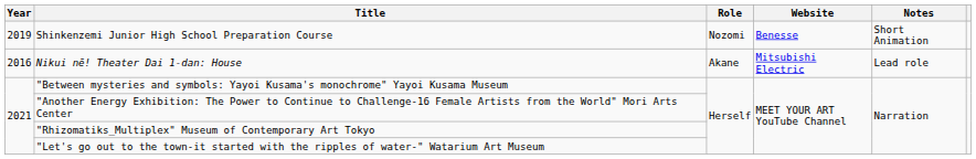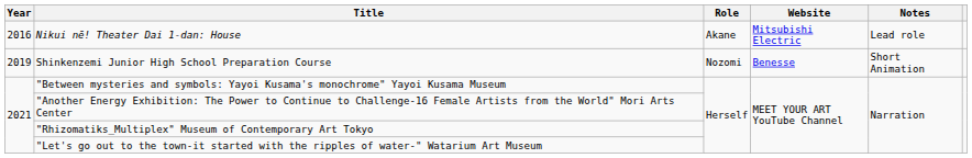 <table class="wikitable">
 <tr>
 <th>Year</th>
 <th>Title</th>
 <th>Role</th>
 <th>Website</th>
 <th>Notes</th>
 <th></th>
 </tr>
 <tr>
+<td>2016</td>
+<td><em>Nikui nē! Theater Dai 1-dan: House</em></td>
+<td>Akane</td>
+<td><a href='#'>Mitsubishi Electric</a></td>
+<td>Lead role</td>
+<td></td>
+</tr>
+<tr>
 <td>2019</td>
 <td>Shinkenzemi Junior High School Preparation Course</td>
 <td>Nozomi</td>
 <td><a href='#'>Benesse</a></td>
 <td>Short Animation</td>
-<td></td>
-</tr>
-<tr>
-<td>2016</td>
-<td><em>Nikui nē! Theater Dai 1-dan: House</em></td>
-<td>Akane</td>
-<td><a href='#'>Mitsubishi Electric</a></td>
-<td>Lead role</td>
 <td></td>
 </tr>
 <tr>
 <td rowspan="4">2021</td>
 <td>"Between mysteries and symbols: Yayoi Kusama's monochrome" Yayoi Kusama Museum</td>
 <td rowspan="4">Herself</td>
 <td rowspan="4">MEET YOUR ART<br>YouTube Channel</td>
 <td rowspan="4">Narration</td>
 <td rowspan="4"></td>
 </tr>
 <tr>
 <td>"Another Energy Exhibition: The Power to Continue to Challenge-16 Female Artists from the World" Mori Arts Center</td>
 </tr>
 <tr>
 <td>"Rhizomatiks_Multiplex" Museum of Contemporary Art Tokyo</td>
 </tr>
 <tr>
 <td>"Let's go out to the town-it started with the ripples of water-" Watarium Art Museum</td>
 </tr>
 </table>
